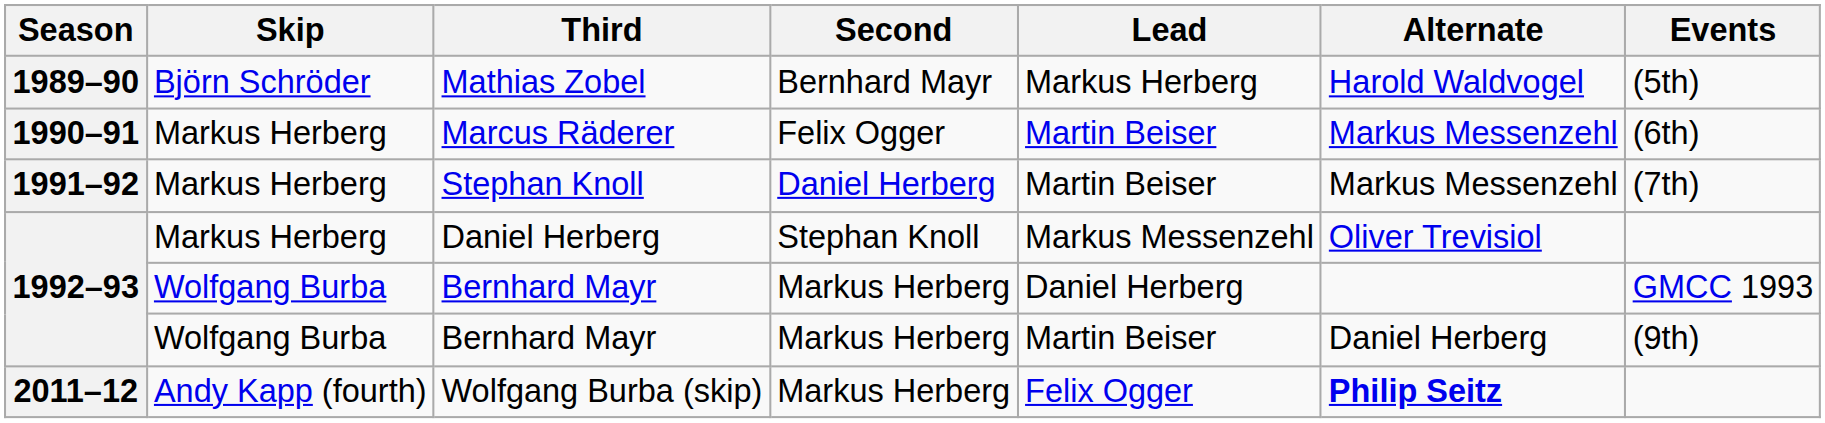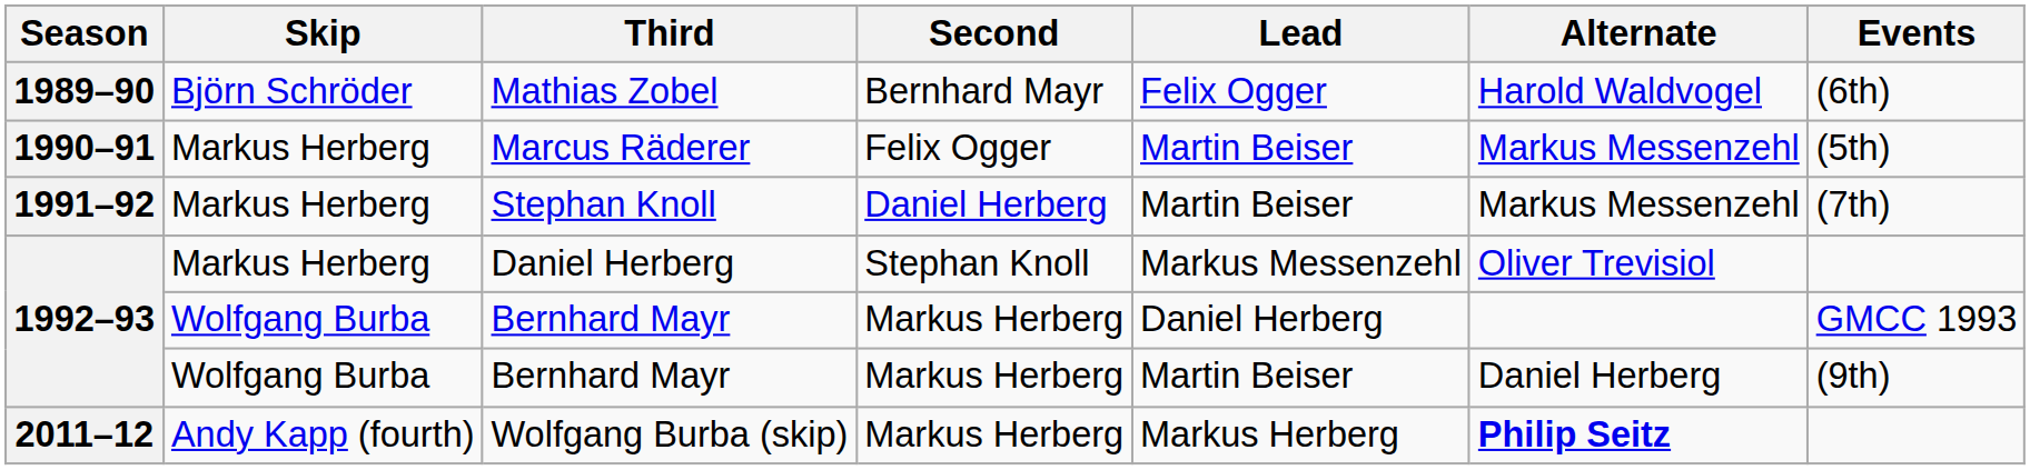 <table class="wikitable">
 <tr>
 <th scope="col">Season</th>
 <th scope="col">Skip</th>
 <th scope="col">Third</th>
 <th scope="col">Second</th>
 <th scope="col">Lead</th>
 <th scope="col">Alternate</th>
 <th scope="col">Events</th>
 </tr>
 <tr>
 <th scope="row">1989–90</th>
 <td><a href='#'>Björn Schröder</a></td>
 <td><a href='#'>Mathias Zobel</a></td>
 <td>Bernhard Mayr</td>
-<td>Markus Herberg</td>
+<td><a href='#'>Felix Ogger</a></td>
 <td><a href='#'>Harold Waldvogel</a></td>
-<td> (5th)</td>
+<td> (6th)</td>
 </tr>
 <tr>
 <th scope="row">1990–91</th>
 <td>Markus Herberg</td>
 <td><a href='#'>Marcus Räderer</a></td>
 <td>Felix Ogger</td>
 <td><a href='#'>Martin Beiser</a></td>
 <td><a href='#'>Markus Messenzehl</a></td>
-<td> (6th)</td>
+<td> (5th)</td>
 </tr>
 <tr>
 <th scope="row">1991–92</th>
 <td>Markus Herberg</td>
 <td><a href='#'>Stephan Knoll</a></td>
 <td><a href='#'>Daniel Herberg</a></td>
 <td>Martin Beiser</td>
 <td>Markus Messenzehl</td>
 <td> (7th)</td>
 </tr>
 <tr>
 <th scope="row" rowspan=3>1992–93</th>
 <td>Markus Herberg</td>
 <td>Daniel Herberg</td>
 <td>Stephan Knoll</td>
 <td>Markus Messenzehl</td>
 <td><a href='#'>Oliver Trevisiol</a></td>
 <td> </td>
 </tr>
 <tr>
 <td><a href='#'>Wolfgang Burba</a></td>
 <td><a href='#'>Bernhard Mayr</a></td>
 <td>Markus Herberg</td>
 <td>Daniel Herberg</td>
 <td></td>
 <td><a href='#'>GMCC</a> 1993 </td>
 </tr>
 <tr>
 <td>Wolfgang Burba</td>
 <td>Bernhard Mayr</td>
 <td>Markus Herberg</td>
 <td>Martin Beiser</td>
 <td>Daniel Herberg</td>
 <td> (9th)</td>
 </tr>
 <tr>
 <th scope="row">2011–12</th>
 <td><a href='#'>Andy Kapp</a> (fourth)</td>
 <td>Wolfgang Burba (skip)</td>
 <td>Markus Herberg</td>
-<td><a href='#'>Felix Ogger</a></td>
+<td>Markus Herberg</td>
 <td><strong><a href='#'>Philip Seitz</a></strong></td>
 <td></td>
 </tr>
 </table>
